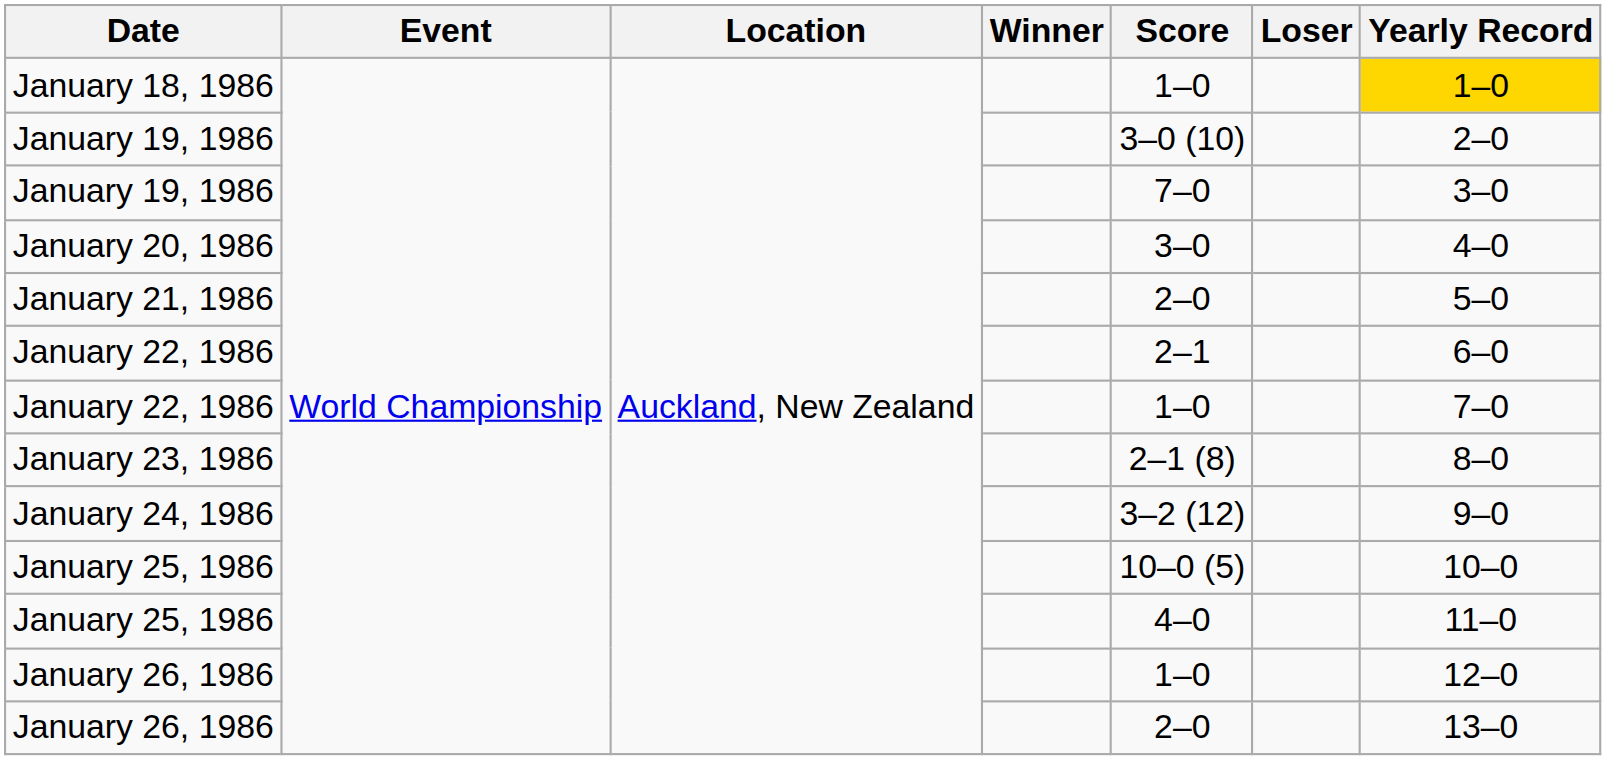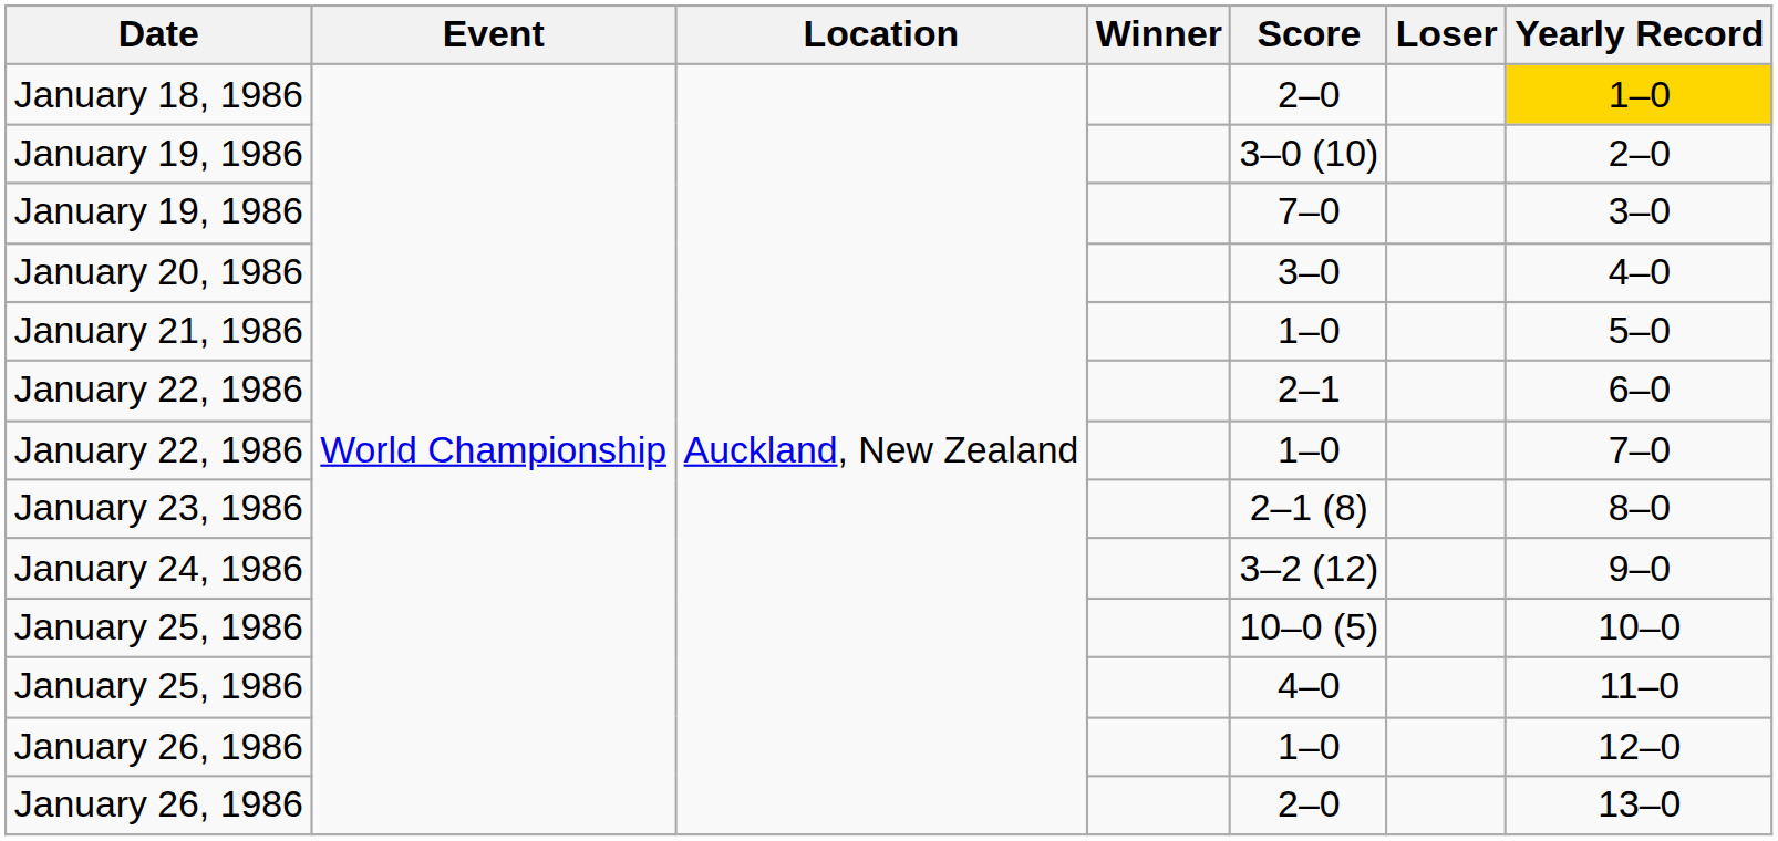 <table class="wikitable">
 <tr>
 <th>Date</th>
 <th>Event</th>
 <th>Location</th>
 <th>Winner</th>
 <th>Score</th>
 <th>Loser</th>
 <th>Yearly Record</th>
 </tr>
 <tr align=center>
 <td>January 18, 1986</td>
 <td rowspan=13><a href='#'>World Championship</a></td>
 <td rowspan=13><a href='#'>Auckland</a>, New Zealand</td>
 <td></td>
-<td>1–0</td>
+<td>2–0</td>
 <td></td>
 <td style="background: gold;">1–0</td>
 </tr>
 <tr align=center>
 <td>January 19, 1986</td>
 <td></td>
 <td>3–0 (10)</td>
 <td></td>
 <td>2–0</td>
 </tr>
 <tr align=center>
 <td>January 19, 1986</td>
 <td></td>
 <td>7–0</td>
 <td></td>
 <td>3–0</td>
 </tr>
 <tr align=center>
 <td>January 20, 1986</td>
 <td></td>
 <td>3–0</td>
 <td></td>
 <td>4–0</td>
 </tr>
 <tr align=center>
 <td>January 21, 1986</td>
 <td></td>
-<td>2–0</td>
+<td>1–0</td>
 <td></td>
 <td>5–0</td>
 </tr>
 <tr align=center>
 <td>January 22, 1986</td>
 <td></td>
 <td>2–1</td>
 <td></td>
 <td>6–0</td>
 </tr>
 <tr align=center>
 <td>January 22, 1986</td>
 <td></td>
 <td>1–0</td>
 <td></td>
 <td>7–0</td>
 </tr>
 <tr align=center>
 <td>January 23, 1986</td>
 <td></td>
 <td>2–1 (8)</td>
 <td></td>
 <td>8–0</td>
 </tr>
 <tr align=center>
 <td>January 24, 1986</td>
 <td></td>
 <td>3–2 (12)</td>
 <td></td>
 <td>9–0</td>
 </tr>
 <tr align=center>
 <td>January 25, 1986</td>
 <td></td>
 <td>10–0 (5)</td>
 <td></td>
 <td>10–0</td>
 </tr>
 <tr align=center>
 <td>January 25, 1986</td>
 <td></td>
 <td>4–0</td>
 <td></td>
 <td>11–0</td>
 </tr>
 <tr align=center>
 <td>January 26, 1986</td>
 <td></td>
 <td>1–0</td>
 <td></td>
 <td>12–0</td>
 </tr>
 <tr align=center>
 <td>January 26, 1986</td>
 <td></td>
 <td>2–0</td>
 <td></td>
 <td>13–0</td>
 </tr>
 </table>
